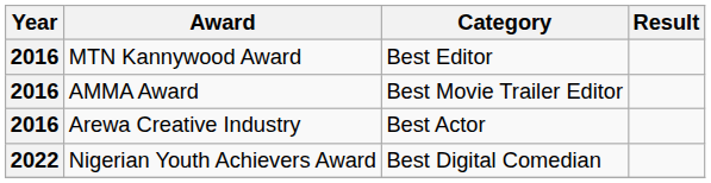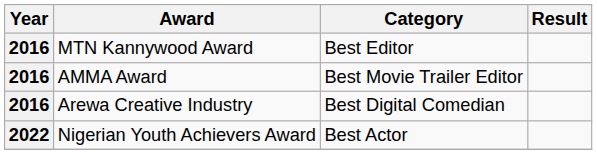 <table class="wikitable sortable">
 <tr>
 <th>Year</th>
 <th>Award</th>
 <th>Category</th>
 <th>Result</th>
 </tr>
 <tr>
 <th>2016</th>
 <td>MTN Kannywood Award</td>
 <td>Best Editor</td>
 <td></td>
 </tr>
 <tr>
 <th>2016</th>
 <td>AMMA Award</td>
 <td>Best Movie Trailer Editor</td>
 <td></td>
 </tr>
 <tr>
 <th>2016</th>
 <td>Arewa Creative Industry</td>
-<td>Best Actor</td>
+<td>Best Digital Comedian</td>
 <td></td>
 </tr>
 <tr>
 <th>2022</th>
 <td>Nigerian Youth Achievers Award</td>
-<td>Best Digital Comedian</td>
+<td>Best Actor</td>
 <td></td>
 </tr>
 <tr>
 </tr>
 </table>
